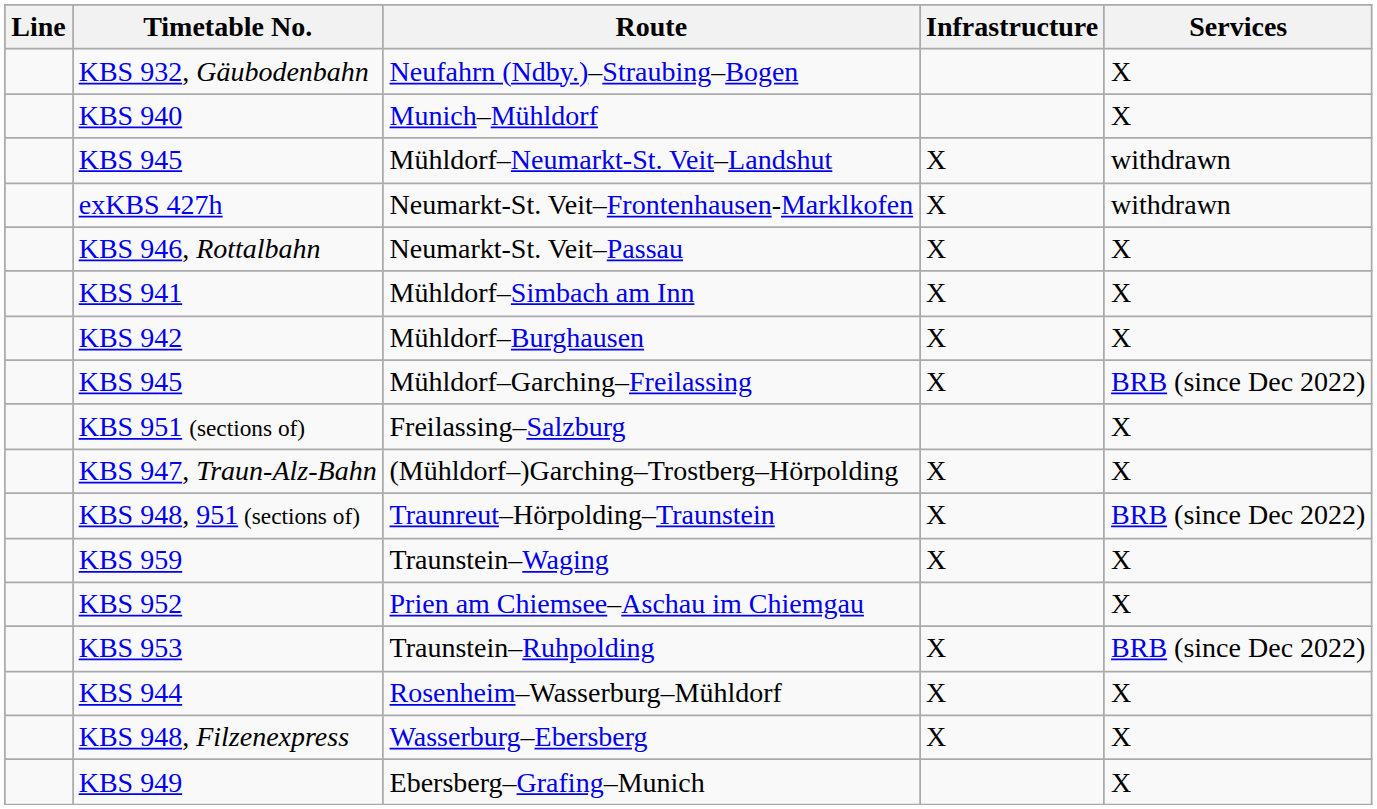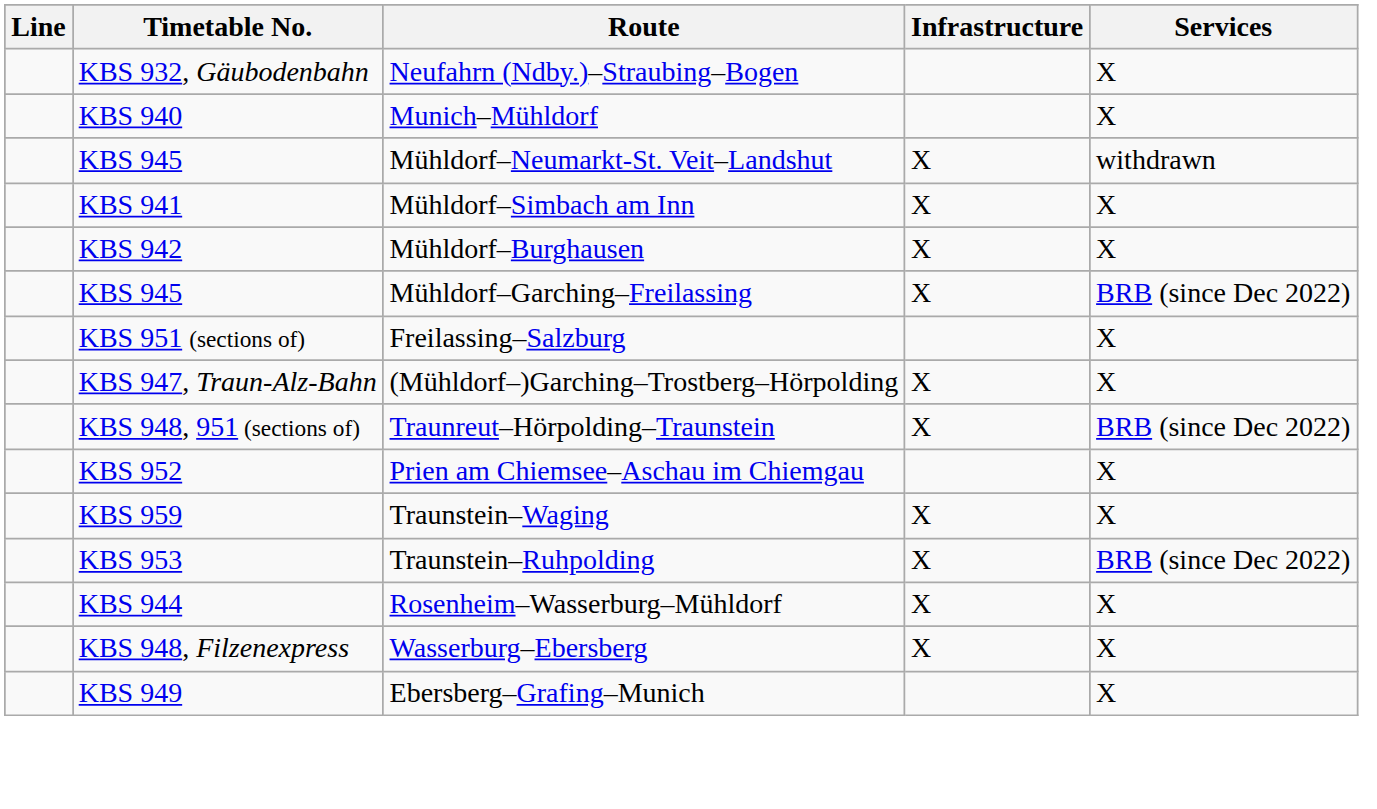 <table class="wikitable">
 <tr>
 <th>Line</th>
 <th>Timetable No.</th>
 <th>Route</th>
 <th>Infrastructure</th>
 <th>Services</th>
 </tr>
 <tr>
 <td></td>
 <td><a href='#'>KBS 932</a>, <em>Gäubodenbahn</em></td>
 <td><a href='#'>Neufahrn (Ndby.)</a>–<a href='#'>Straubing</a>–<a href='#'>Bogen</a></td>
 <td></td>
 <td>X</td>
 </tr>
 <tr>
 <td></td>
 <td><a href='#'>KBS 940</a></td>
 <td><a href='#'>Munich</a>–<a href='#'>Mühldorf</a></td>
 <td></td>
 <td>X</td>
 </tr>
 <tr>
 <td><br></td>
 <td><a href='#'>KBS 945</a></td>
 <td>Mühldorf–<a href='#'>Neumarkt-St. Veit</a>–<a href='#'>Landshut</a></td>
 <td>X</td>
 <td>withdrawn</td>
-</tr>
-<tr>
-<td></td>
-<td><a href='#'>exKBS 427h</a></td>
-<td>Neumarkt-St. Veit–<a href='#'>Frontenhausen</a>-<a href='#'>Marklkofen</a></td>
-<td>X</td>
-<td>withdrawn</td>
-</tr>
-<tr>
-<td></td>
-<td><a href='#'>KBS 946</a>, <em>Rottalbahn</em></td>
-<td>Neumarkt-St. Veit–<a href='#'>Passau</a></td>
-<td>X</td>
-<td>X</td>
 </tr>
 <tr>
 <td></td>
 <td><a href='#'>KBS 941</a></td>
 <td>Mühldorf–<a href='#'>Simbach am Inn</a></td>
 <td>X</td>
 <td>X</td>
 </tr>
 <tr>
 <td></td>
 <td><a href='#'>KBS 942</a></td>
 <td>Mühldorf–<a href='#'>Burghausen</a></td>
 <td>X</td>
 <td>X</td>
 </tr>
 <tr>
 <td></td>
 <td><a href='#'>KBS 945</a></td>
 <td>Mühldorf–Garching–<a href='#'>Freilassing</a></td>
 <td>X</td>
 <td><a href='#'>BRB</a> (since Dec 2022)</td>
 </tr>
 <tr>
 <td></td>
 <td><a href='#'>KBS 951</a> <small>(sections of)</small></td>
 <td>Freilassing–<a href='#'>Salzburg</a></td>
 <td></td>
 <td>X</td>
 </tr>
 <tr>
 <td></td>
 <td><a href='#'>KBS 947</a>, <em>Traun-Alz-Bahn</em></td>
 <td>(Mühldorf–)Garching–Trostberg–Hörpolding</td>
 <td>X</td>
 <td>X</td>
 </tr>
 <tr>
 <td></td>
 <td><a href='#'>KBS 948</a>, <a href='#'>951</a><small> (sections of)</small></td>
 <td><a href='#'>Traunreut</a>–Hörpolding–<a href='#'>Traunstein</a></td>
 <td>X</td>
 <td><a href='#'>BRB</a> (since Dec 2022)</td>
 </tr>
 <tr>
 <td></td>
-<td><a href='#'>KBS 959</a></td>
-<td>Traunstein–<a href='#'>Waging</a></td>
-<td>X</td>
+<td><a href='#'>KBS 952</a></td>
+<td><a href='#'>Prien am Chiemsee</a>–<a href='#'>Aschau im Chiemgau</a></td>
+<td></td>
 <td>X</td>
 </tr>
 <tr>
 <td></td>
-<td><a href='#'>KBS 952</a></td>
-<td><a href='#'>Prien am Chiemsee</a>–<a href='#'>Aschau im Chiemgau</a></td>
-<td></td>
+<td><a href='#'>KBS 959</a></td>
+<td>Traunstein–<a href='#'>Waging</a></td>
+<td>X</td>
 <td>X</td>
 </tr>
 <tr>
 <td></td>
 <td><a href='#'>KBS 953</a></td>
 <td>Traunstein–<a href='#'>Ruhpolding</a></td>
 <td>X</td>
 <td><a href='#'>BRB</a> (since Dec 2022)</td>
 </tr>
 <tr>
 <td></td>
 <td><a href='#'>KBS 944</a></td>
 <td><a href='#'>Rosenheim</a>–Wasserburg–Mühldorf</td>
 <td>X</td>
 <td>X</td>
 </tr>
 <tr>
 <td></td>
 <td><a href='#'>KBS 948</a>, <em>Filzenexpress</em></td>
 <td><a href='#'>Wasserburg</a>–<a href='#'>Ebersberg</a></td>
 <td>X</td>
 <td>X</td>
 </tr>
 <tr>
 <td></td>
 <td><a href='#'>KBS 949</a></td>
 <td>Ebersberg–<a href='#'>Grafing</a>–Munich</td>
 <td></td>
 <td>X</td>
 </tr>
 </table>
